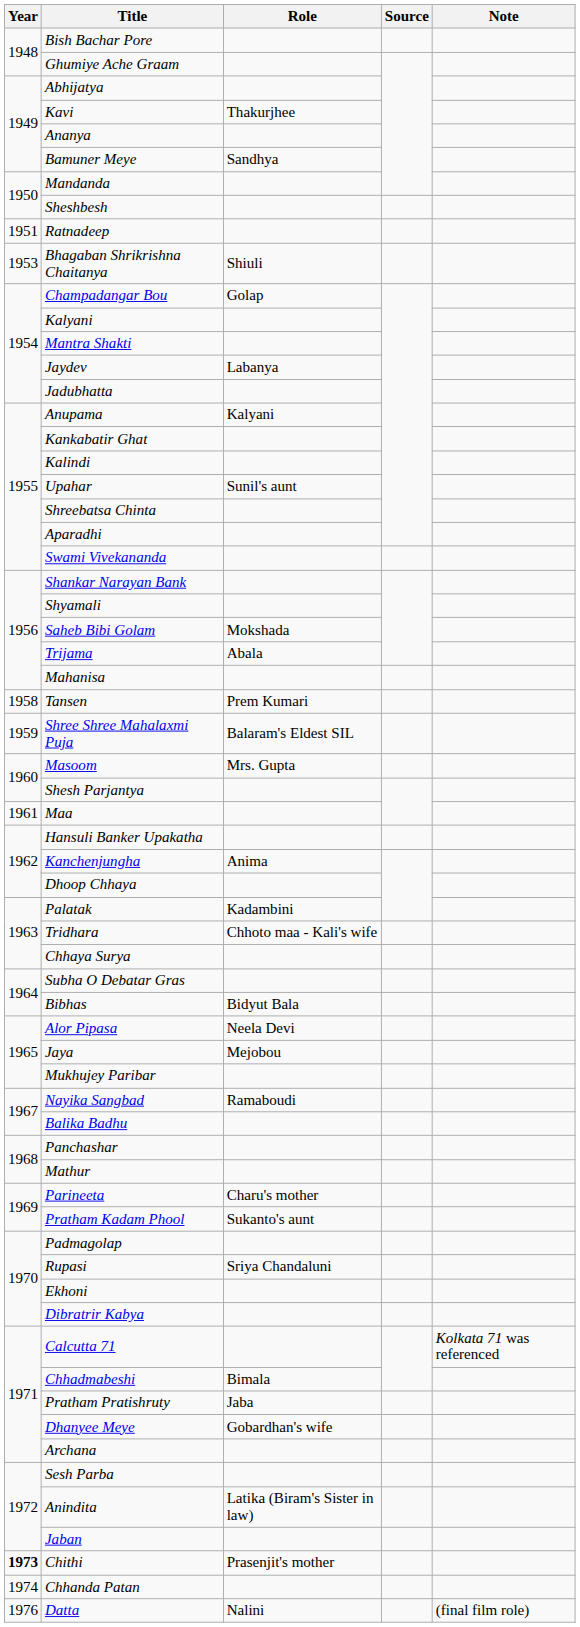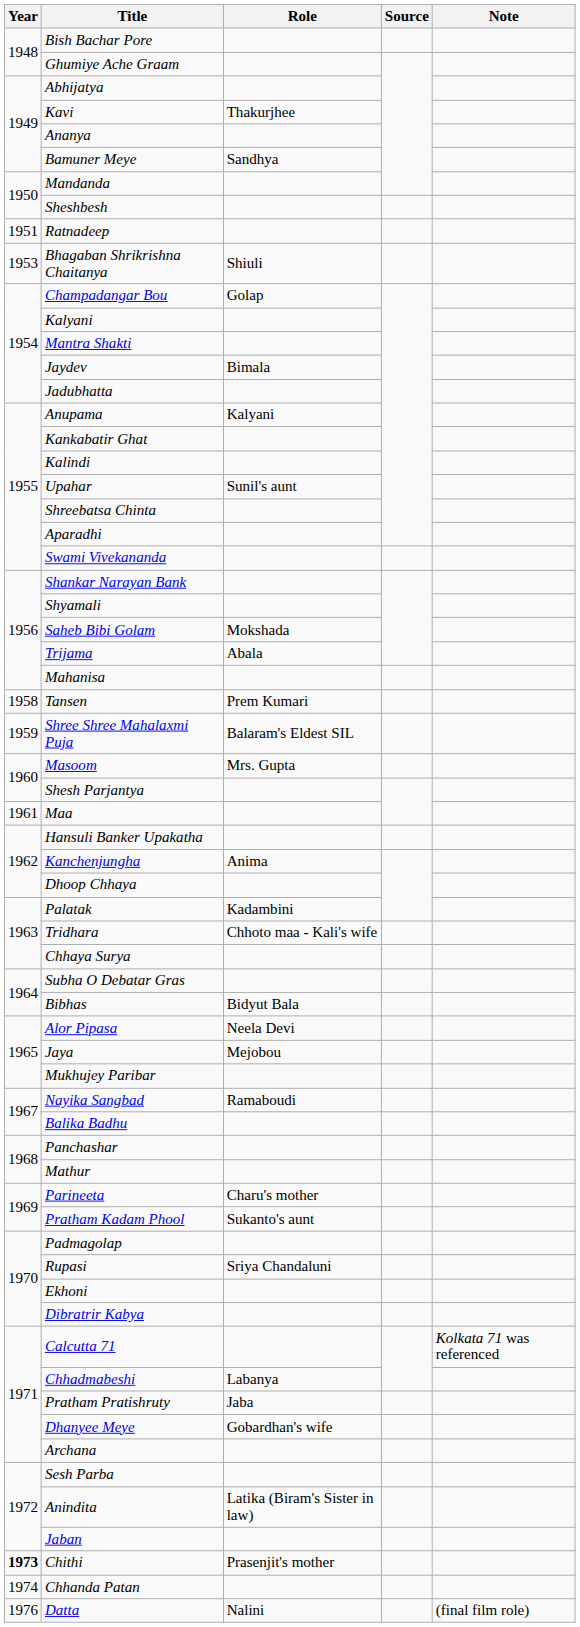 <table class="wikitable plainrowheaders sortable">
 <tr>
 <th>Year</th>
 <th>Title</th>
 <th>Role</th>
 <th>Source</th>
 <th>Note</th>
 </tr>
 <tr>
 <td rowspan="2">1948</td>
 <td><em>Bish Bachar Pore</em></td>
 <td></td>
 <td></td>
 <td></td>
 </tr>
 <tr>
 <td><em>Ghumiye Ache Graam</em></td>
 <td></td>
 <td rowspan="6"></td>
 <td></td>
 </tr>
 <tr>
 <td rowspan="4">1949</td>
 <td><em>Abhijatya</em></td>
 <td></td>
 <td></td>
 </tr>
 <tr>
 <td><em>Kavi</em></td>
 <td>Thakurjhee</td>
 <td></td>
 </tr>
 <tr>
 <td><em>Ananya</em></td>
 <td></td>
 <td></td>
 </tr>
 <tr>
 <td><em>Bamuner Meye</em></td>
 <td>Sandhya</td>
 <td></td>
 </tr>
 <tr>
 <td rowspan="2">1950</td>
 <td><em>Mandanda</em></td>
 <td></td>
 <td></td>
 </tr>
 <tr>
 <td><em>Sheshbesh</em></td>
 <td></td>
 <td></td>
 <td></td>
 </tr>
 <tr>
 <td>1951</td>
 <td><em>Ratnadeep</em></td>
 <td></td>
 <td></td>
 <td></td>
 </tr>
 <tr>
 <td>1953</td>
 <td><em>Bhagaban Shrikrishna Chaitanya</em></td>
 <td>Shiuli</td>
 <td></td>
 <td></td>
 </tr>
 <tr>
 <td rowspan="5">1954</td>
 <td><em><a href='#'>Champadangar Bou</a></em></td>
 <td>Golap</td>
 <td rowspan="11"></td>
 <td></td>
 </tr>
 <tr>
 <td><em>Kalyani</em></td>
 <td></td>
 <td></td>
 </tr>
 <tr>
 <td><em><a href='#'>Mantra Shakti</a></em></td>
 <td></td>
 <td></td>
 </tr>
 <tr>
 <td><em>Jaydev</em></td>
-<td>Labanya</td>
+<td>Bimala</td>
 <td></td>
 </tr>
 <tr>
 <td><em>Jadubhatta</em></td>
 <td></td>
 <td></td>
 </tr>
 <tr>
 <td rowspan="7">1955</td>
 <td><em>Anupama</em></td>
 <td>Kalyani</td>
 <td></td>
 </tr>
 <tr>
 <td><em>Kankabatir Ghat</em></td>
 <td></td>
 <td></td>
 </tr>
 <tr>
 <td><em>Kalindi</em></td>
 <td></td>
 <td></td>
 </tr>
 <tr>
 <td><em>Upahar</em></td>
 <td>Sunil's aunt</td>
 <td></td>
 </tr>
 <tr>
 <td><em>Shreebatsa Chinta</em></td>
 <td></td>
 <td></td>
 </tr>
 <tr>
 <td><em>Aparadhi</em></td>
 <td></td>
 <td></td>
 </tr>
 <tr>
 <td><em><a href='#'>Swami Vivekananda</a></em></td>
 <td></td>
 <td></td>
 <td></td>
 </tr>
 <tr>
 <td rowspan="5">1956</td>
 <td><em><a href='#'>Shankar Narayan Bank</a></em></td>
 <td></td>
 <td rowspan="4"></td>
 <td></td>
 </tr>
 <tr>
 <td><em>Shyamali</em></td>
 <td></td>
 <td></td>
 </tr>
 <tr>
 <td><em><a href='#'>Saheb Bibi Golam</a></em></td>
 <td>Mokshada</td>
 <td></td>
 </tr>
 <tr>
 <td><em><a href='#'>Trijama</a></em></td>
 <td>Abala</td>
 <td></td>
 </tr>
 <tr>
 <td><em>Mahanisa</em></td>
 <td></td>
 <td></td>
 <td></td>
 </tr>
 <tr>
 <td>1958</td>
 <td><em>Tansen</em></td>
 <td>Prem Kumari</td>
 <td></td>
 <td></td>
 </tr>
 <tr>
 <td>1959</td>
 <td><em><a href='#'>Shree Shree Mahalaxmi Puja</a></em></td>
 <td>Balaram's Eldest SIL</td>
 <td></td>
 <td></td>
 </tr>
 <tr>
 <td rowspan="2">1960</td>
 <td><em><a href='#'>Masoom</a></em></td>
 <td>Mrs. Gupta</td>
 <td></td>
 <td></td>
 </tr>
 <tr>
 <td><em>Shesh Parjantya</em></td>
 <td></td>
 <td rowspan="2"></td>
 <td></td>
 </tr>
 <tr>
 <td>1961</td>
 <td><em>Maa</em></td>
 <td></td>
 <td></td>
 </tr>
 <tr>
 <td rowspan="3">1962</td>
 <td><em>Hansuli Banker Upakatha</em></td>
 <td></td>
 <td></td>
 <td></td>
 </tr>
 <tr>
 <td><em><a href='#'>Kanchenjungha</a></em></td>
 <td>Anima</td>
 <td rowspan="3"></td>
 <td></td>
 </tr>
 <tr>
 <td><em>Dhoop Chhaya</em></td>
 <td></td>
 <td></td>
 </tr>
 <tr>
 <td rowspan="3">1963</td>
 <td><em>Palatak</em></td>
 <td>Kadambini</td>
 <td></td>
 </tr>
 <tr>
 <td><em>Tridhara</em></td>
 <td>Chhoto maa - Kali's wife</td>
 <td></td>
 <td></td>
 </tr>
 <tr>
 <td><em>Chhaya Surya</em></td>
 <td></td>
 <td></td>
 <td></td>
 </tr>
 <tr>
 <td rowspan="2">1964</td>
 <td><em>Subha O Debatar Gras</em></td>
 <td></td>
 <td></td>
 <td></td>
 </tr>
 <tr>
 <td><em>Bibhas</em></td>
 <td>Bidyut Bala</td>
 <td></td>
 <td></td>
 </tr>
 <tr>
 <td rowspan="3">1965</td>
 <td><em><a href='#'>Alor Pipasa</a></em></td>
 <td>Neela Devi</td>
 <td></td>
 <td></td>
 </tr>
 <tr>
 <td><em>Jaya</em></td>
 <td>Mejobou</td>
 <td></td>
 <td></td>
 </tr>
 <tr>
 <td><em>Mukhujey Paribar</em></td>
 <td></td>
 <td></td>
 <td></td>
 </tr>
 <tr>
 <td rowspan="2">1967</td>
 <td><em><a href='#'>Nayika Sangbad</a></em></td>
 <td>Ramaboudi</td>
 <td></td>
 <td></td>
 </tr>
 <tr>
 <td><em><a href='#'>Balika Badhu</a></em></td>
 <td></td>
 <td></td>
 <td></td>
 </tr>
 <tr>
 <td rowspan="2">1968</td>
 <td><em>Panchashar</em></td>
 <td></td>
 <td></td>
 <td></td>
 </tr>
 <tr>
 <td><em>Mathur</em></td>
 <td></td>
 <td></td>
 <td></td>
 </tr>
 <tr>
 <td rowspan="2">1969</td>
 <td><em><a href='#'>Parineeta</a></em></td>
 <td>Charu's mother</td>
 <td></td>
 <td></td>
 </tr>
 <tr>
 <td><em><a href='#'>Pratham Kadam Phool</a></em></td>
 <td>Sukanto's aunt</td>
 <td></td>
 <td></td>
 </tr>
 <tr>
 <td rowspan="4">1970</td>
 <td><em>Padmagolap</em></td>
 <td></td>
 <td></td>
 <td></td>
 </tr>
 <tr>
 <td><em>Rupasi</em></td>
 <td>Sriya Chandaluni</td>
 <td></td>
 <td></td>
 </tr>
 <tr>
 <td><em>Ekhoni</em></td>
 <td></td>
 <td></td>
 <td></td>
 </tr>
 <tr>
 <td><em><a href='#'>Dibratrir Kabya</a></em></td>
 <td></td>
 <td></td>
 <td></td>
 </tr>
 <tr>
 <td rowspan="5">1971</td>
 <td><em><a href='#'>Calcutta 71</a></em></td>
 <td></td>
 <td rowspan="2"></td>
 <td><em>Kolkata 71</em> was referenced</td>
 </tr>
 <tr>
 <td><em><a href='#'>Chhadmabeshi</a></em></td>
-<td>Bimala</td>
+<td>Labanya</td>
 <td></td>
 </tr>
 <tr>
 <td><em>Pratham Pratishruty</em></td>
 <td>Jaba</td>
 <td></td>
 <td></td>
 </tr>
 <tr>
 <td><em><a href='#'>Dhanyee Meye</a></em></td>
 <td>Gobardhan's wife</td>
 <td></td>
 <td></td>
 </tr>
 <tr>
 <td><em>Archana</em></td>
 <td></td>
 <td></td>
 <td></td>
 </tr>
 <tr>
 <td rowspan="3">1972</td>
 <td><em>Sesh Parba</em></td>
 <td></td>
 <td></td>
 <td></td>
 </tr>
 <tr>
 <td><em>Anindita</em></td>
 <td>Latika (Biram's Sister in law)</td>
 <td></td>
 <td></td>
 </tr>
 <tr>
 <td><em><a href='#'>Jaban</a></em></td>
 <td></td>
 <td></td>
 <td></td>
 </tr>
 <tr>
 <td><strong>1973</strong></td>
 <td><em>Chithi</em></td>
 <td>Prasenjit's mother</td>
 <td></td>
 <td></td>
 </tr>
 <tr>
 <td>1974</td>
 <td><em>Chhanda Patan</em></td>
 <td></td>
 <td></td>
 <td></td>
 </tr>
 <tr>
 <td>1976</td>
 <td><em><a href='#'>Datta</a></em></td>
 <td>Nalini</td>
 <td></td>
 <td>(final film role)</td>
 </tr>
 </table>
